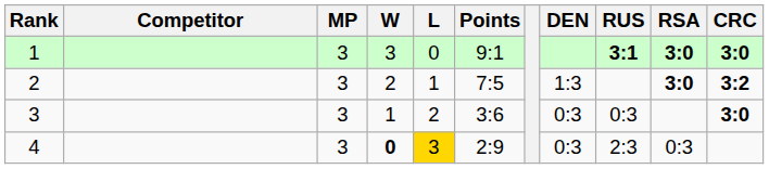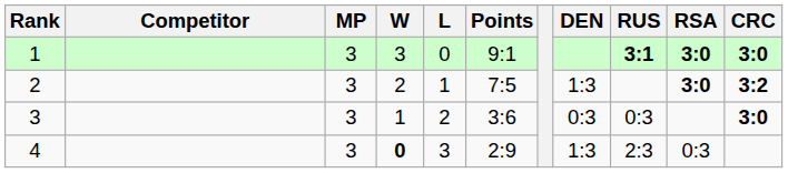 <table class="wikitable" style="text-align:center">
 <tr>
 <th>Rank</th>
 <th style="width:18em">Competitor</th>
 <th style="width:2.5em">MP</th>
 <th style="width:2.5em">W</th>
 <th style="width:2.5em">L</th>
 <th>Points</th>
 <th rowspan="5"> </th>
 <th style="width:2.5em">DEN</th>
 <th style="width:2.5em">RUS</th>
 <th style="width:2.5em">RSA</th>
 <th style="width:2.5em">CRC</th>
 </tr>
 <tr style="background:#cfc;">
 <td>1</td>
 <td style="text-align:left"></td>
 <td>3</td>
 <td>3</td>
 <td>0</td>
 <td>9:1</td>
 <td></td>
 <td><strong>3:1</strong></td>
 <td><strong>3:0</strong></td>
 <td><strong>3:0</strong></td>
 </tr>
 <tr>
 <td>2</td>
 <td style="text-align:left"></td>
 <td>3</td>
 <td>2</td>
 <td>1</td>
 <td>7:5</td>
 <td>1:3</td>
 <td></td>
 <td><strong>3:0</strong></td>
 <td><strong>3:2</strong></td>
 </tr>
 <tr>
 <td>3</td>
 <td style="text-align:left"></td>
 <td>3</td>
 <td>1</td>
 <td>2</td>
 <td>3:6</td>
 <td>0:3</td>
 <td>0:3</td>
 <td></td>
 <td><strong>3:0</strong></td>
 </tr>
 <tr>
 <td>4</td>
 <td style="text-align:left"></td>
 <td>3</td>
 <td><strong>0</strong></td>
-<td style="background: gold;">3</td>
+<td>3</td>
 <td>2:9</td>
-<td>0:3</td>
+<td>1:3</td>
 <td>2:3</td>
 <td>0:3</td>
 <td></td>
 </tr>
 </table>
